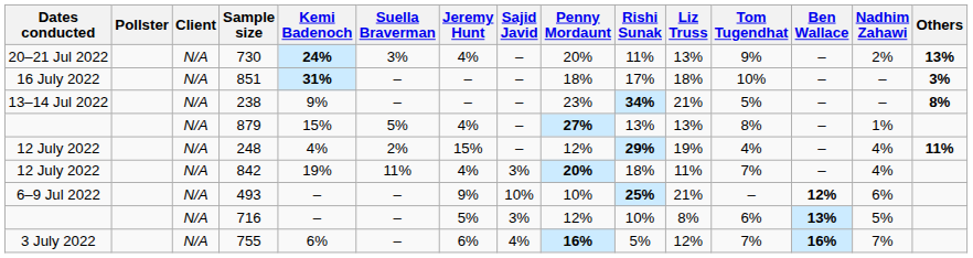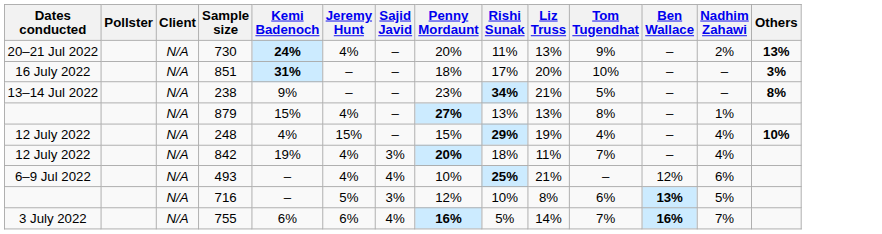 <table class="wikitable" style="font-size:90%;text-align:center">
 <tr>
 <th>Dates<br>conducted</th>
 <th>Pollster</th>
 <th>Client</th>
 <th>Sample<br>size</th>
 <th><a href='#'>Kemi<br>Badenoch</a></th>
-<th><a href='#'>Suella<br>Braverman</a></th>
 <th><a href='#'>Jeremy<br>Hunt</a></th>
 <th><a href='#'>Sajid<br>Javid</a></th>
 <th><a href='#'>Penny<br>Mordaunt</a></th>
 <th><a href='#'>Rishi<br>Sunak</a></th>
 <th><a href='#'>Liz<br>Truss</a></th>
 <th><a href='#'>Tom<br>Tugendhat</a></th>
 <th><a href='#'>Ben<br>Wallace</a></th>
 <th><a href='#'>Nadhim<br>Zahawi</a></th>
 <th>Others</th>
 </tr>
 <tr>
 <td>20–21 Jul 2022</td>
 <td></td>
 <td><em>N/A</em></td>
 <td>730</td>
 <td style = "background:#CCEBFF;color:black;"><strong>24%</strong></td>
-<td>3%</td>
 <td>4%</td>
 <td>–</td>
 <td>20%</td>
 <td>11%</td>
 <td>13%</td>
 <td>9%</td>
 <td>–</td>
 <td>2%</td>
 <td><strong>13%</strong></td>
 </tr>
 <tr>
 <td>16 July 2022</td>
 <td></td>
 <td><em>N/A</em></td>
 <td>851</td>
 <td style = "background:#CCEBFF;color:black;"><strong>31%</strong></td>
 <td>–</td>
 <td>–</td>
-<td>–</td>
 <td>18%</td>
 <td>17%</td>
-<td>18%</td>
+<td>20%</td>
 <td>10%</td>
 <td>–</td>
 <td>–</td>
 <td><strong>3%</strong></td>
 </tr>
 <tr>
 <td>13–14 Jul 2022</td>
 <td></td>
 <td><em>N/A</em></td>
 <td>238</td>
 <td>9%</td>
-<td>–</td>
 <td>–</td>
 <td>–</td>
 <td>23%</td>
 <td style = "background:#CCEBFF;color:black;"><strong>34%</strong></td>
 <td>21%</td>
 <td>5%</td>
 <td>–</td>
 <td>–</td>
 <td><strong>8%</strong></td>
 </tr>
 <tr>
 <td></td>
 <td></td>
 <td><em>N/A</em></td>
 <td>879</td>
 <td>15%</td>
-<td>5%</td>
 <td>4%</td>
 <td>–</td>
 <td style = "background:#CCEBFF;color:black;"><strong>27%</strong></td>
 <td>13%</td>
 <td>13%</td>
 <td>8%</td>
 <td>–</td>
 <td>1%</td>
 <td></td>
 </tr>
 <tr>
 <td>12 July 2022</td>
 <td></td>
 <td><em>N/A</em></td>
 <td>248</td>
 <td>4%</td>
-<td>2%</td>
 <td>15%</td>
 <td>–</td>
-<td>12%</td>
+<td>15%</td>
 <td style = "background:#CCEBFF;color:black;"><strong>29%</strong></td>
 <td>19%</td>
 <td>4%</td>
 <td>–</td>
 <td>4%</td>
-<td><strong>11%</strong></td>
+<td><strong>10%</strong></td>
 </tr>
 <tr>
 <td>12 July 2022</td>
 <td></td>
 <td><em>N/A</em></td>
 <td>842</td>
 <td>19%</td>
-<td>11%</td>
 <td>4%</td>
 <td>3%</td>
 <td style = "background:#CCEBFF;color:black;"><strong>20%</strong></td>
 <td>18%</td>
 <td>11%</td>
 <td>7%</td>
 <td>–</td>
 <td>4%</td>
 <td></td>
 </tr>
 <tr>
 <td>6–9 Jul 2022</td>
 <td></td>
 <td><em>N/A</em></td>
 <td>493</td>
 <td>–</td>
-<td>–</td>
-<td>9%</td>
-<td>10%</td>
+<td>4%</td>
+<td>4%</td>
 <td>10%</td>
 <td style = "background:#CCEBFF;color:black;"><strong>25%</strong></td>
 <td>21%</td>
 <td>–</td>
-<td><strong>12%</strong></td>
+<td>12%</td>
 <td>6%</td>
 <td></td>
 </tr>
 <tr>
 <td></td>
 <td></td>
 <td><em>N/A</em></td>
 <td>716</td>
-<td>–</td>
 <td>–</td>
 <td>5%</td>
 <td>3%</td>
 <td>12%</td>
 <td>10%</td>
 <td>8%</td>
 <td>6%</td>
 <td style = "background:#CCEBFF;color:black;"><strong>13%</strong></td>
 <td>5%</td>
 <td></td>
 </tr>
 <tr>
 <td>3 July 2022</td>
 <td></td>
 <td><em>N/A</em></td>
 <td>755</td>
 <td>6%</td>
-<td>–</td>
 <td>6%</td>
 <td>4%</td>
 <td style = "background:#CCEBFF;color:black;"><strong>16%</strong></td>
 <td>5%</td>
-<td>12%</td>
+<td>14%</td>
 <td>7%</td>
 <td style = "background:#CCEBFF;color:black;"><strong>16%</strong></td>
 <td>7%</td>
 <td></td>
 </tr>
 </table>
